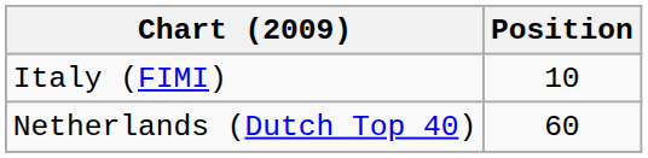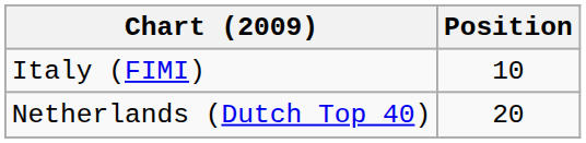 <table class="wikitable sortable">
 <tr>
 <th>Chart (2009)</th>
 <th>Position</th>
 </tr>
 <tr>
 <td>Italy (<a href='#'>FIMI</a>)</td>
 <td style="text-align:center;">10</td>
 </tr>
 <tr>
 <td>Netherlands (<a href='#'>Dutch Top 40</a>)</td>
-<td style="text-align:center;">60</td>
+<td style="text-align:center;">20</td>
 </tr>
 </table>
